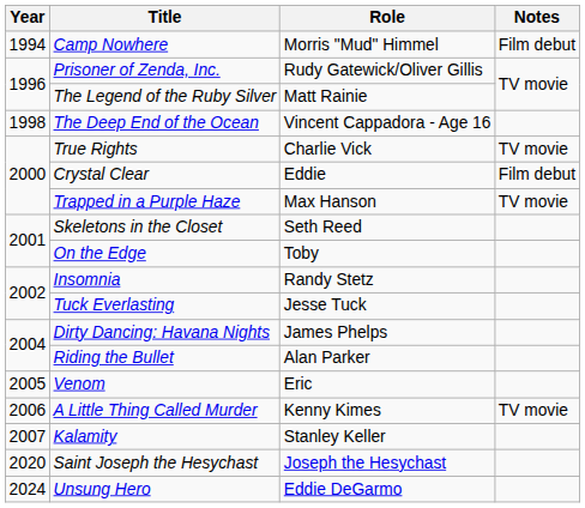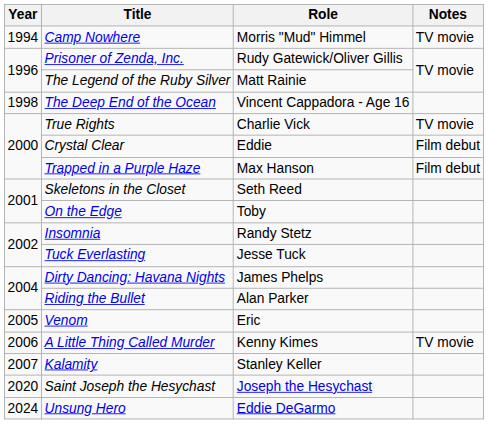 <table class="wikitable sortable">
 <tr>
 <th>Year</th>
 <th>Title</th>
 <th>Role</th>
 <th>Notes</th>
 </tr>
 <tr>
 <td>1994</td>
 <td><em><a href='#'>Camp Nowhere</a></em></td>
 <td>Morris "Mud" Himmel</td>
-<td>Film debut</td>
+<td>TV movie</td>
 </tr>
 <tr>
 <td rowspan="2">1996</td>
 <td><em><a href='#'>Prisoner of Zenda, Inc.</a></em></td>
 <td>Rudy Gatewick/Oliver Gillis</td>
 <td rowspan="2">TV movie</td>
 </tr>
 <tr>
 <td><em>The Legend of the Ruby Silver</em></td>
 <td>Matt Rainie</td>
 </tr>
 <tr>
 <td>1998</td>
 <td><em><a href='#'>The Deep End of the Ocean</a></em></td>
 <td>Vincent Cappadora - Age 16</td>
 <td></td>
 </tr>
 <tr>
 <td rowspan="3">2000</td>
 <td><em>True Rights</em></td>
 <td>Charlie Vick</td>
 <td>TV movie</td>
 </tr>
 <tr>
 <td><em>Crystal Clear</em></td>
 <td>Eddie</td>
 <td>Film debut</td>
 </tr>
 <tr>
 <td><em><a href='#'>Trapped in a Purple Haze</a></em></td>
 <td>Max Hanson</td>
-<td>TV movie</td>
+<td>Film debut</td>
 </tr>
 <tr>
 <td rowspan="2">2001</td>
 <td><em>Skeletons in the Closet</em></td>
 <td>Seth Reed</td>
 <td></td>
 </tr>
 <tr>
 <td><em><a href='#'>On the Edge</a></em></td>
 <td>Toby</td>
 <td></td>
 </tr>
 <tr>
 <td rowspan="2">2002</td>
 <td><em><a href='#'>Insomnia</a></em></td>
 <td>Randy Stetz</td>
 <td></td>
 </tr>
 <tr>
 <td><em><a href='#'>Tuck Everlasting</a></em></td>
 <td>Jesse Tuck</td>
 <td></td>
 </tr>
 <tr>
 <td rowspan="2">2004</td>
 <td><em><a href='#'>Dirty Dancing: Havana Nights</a></em></td>
 <td>James Phelps</td>
 <td></td>
 </tr>
 <tr>
 <td><em><a href='#'>Riding the Bullet</a></em></td>
 <td>Alan Parker</td>
 <td></td>
 </tr>
 <tr>
 <td>2005</td>
 <td><em><a href='#'>Venom</a></em></td>
 <td>Eric</td>
 <td></td>
 </tr>
 <tr>
 <td>2006</td>
 <td><em><a href='#'>A Little Thing Called Murder</a></em></td>
 <td>Kenny Kimes</td>
 <td>TV movie</td>
 </tr>
 <tr>
 <td>2007</td>
 <td><em><a href='#'>Kalamity</a></em></td>
 <td>Stanley Keller</td>
 <td></td>
 </tr>
 <tr>
 <td>2020</td>
 <td><em>Saint Joseph the Hesychast</em></td>
 <td><a href='#'>Joseph the Hesychast</a></td>
 <td></td>
 </tr>
 <tr>
 <td>2024</td>
 <td><em><a href='#'>Unsung Hero</a></em></td>
 <td><a href='#'>Eddie DeGarmo</a></td>
 <td></td>
 </tr>
 </table>
